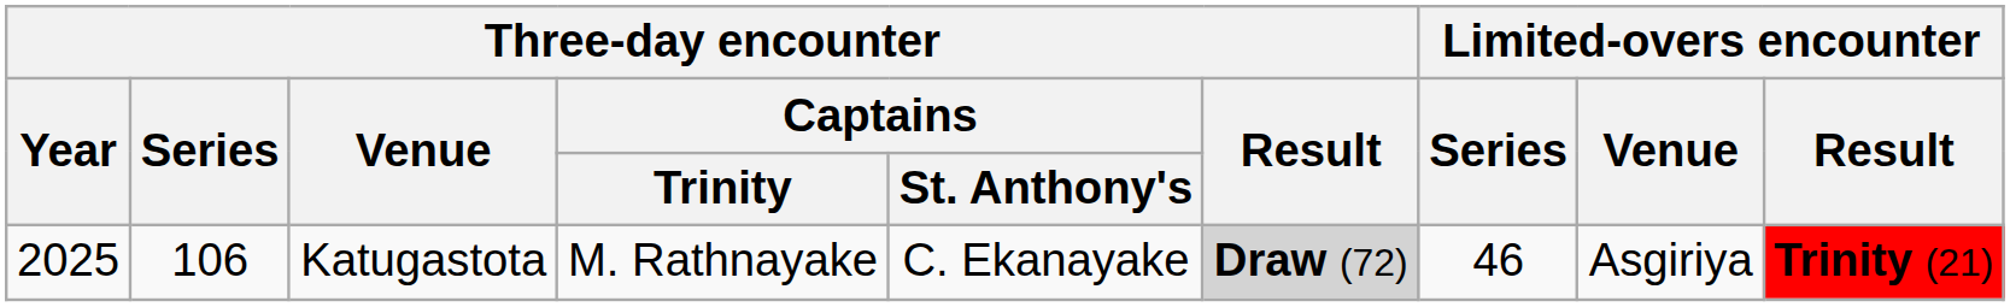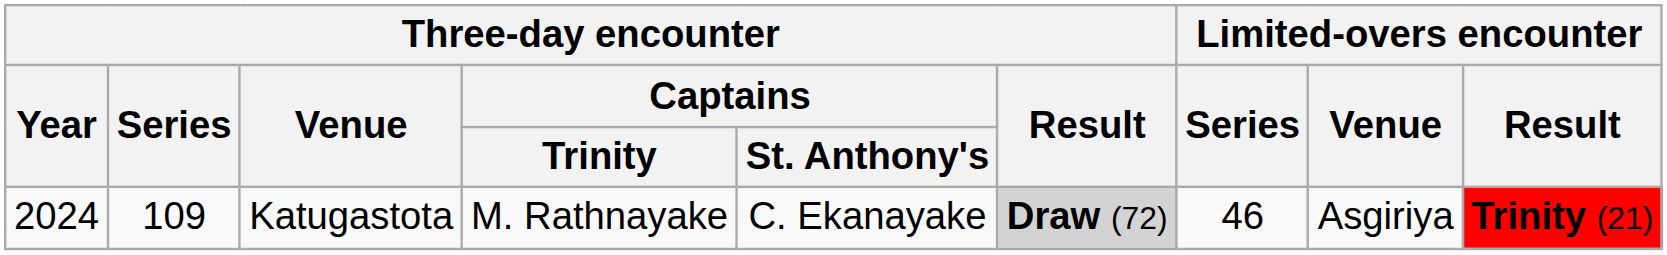 <table class="wikitable sortable sticky-header-multi mw-collapsible" style="font-size:100%; text-align:center">
 <tr>
 <th colspan=6 style="color:; background:;">Three-day encounter</th>
 <th colspan=3 style="color:; background:;">Limited-overs encounter</th>
 </tr>
 <tr>
 <th rowspan=2 class="unsortable">Year</th>
 <th rowspan=2 class="unsortable">Series</th>
 <th rowspan=2>Venue</th>
 <th colspan=2>Captains</th>
 <th rowspan=2>Result</th>
 <th rowspan=2 class="unsortable">Series</th>
 <th rowspan=2>Venue</th>
 <th rowspan=2>Result</th>
 </tr>
 <tr>
 <th class="unsortable">Trinity</th>
 <th class="unsortable">St. Anthony's</th>
 </tr>
 <tr>
-<td>2025</td>
-<td>106</td>
+<td>2024</td>
+<td>109</td>
 <td>Katugastota</td>
 <td>M. Rathnayake</td>
 <td>C. Ekanayake</td>
 <td bgcolor="#D3D3D3" align=center><span><strong>Draw</strong> <small>(72)</small></span></td>
 <td>46</td>
 <td>Asgiriya</td>
 <td bgcolor="#FF0000" align=center><span><strong>Trinity</strong> <small>(21)</small></span></td>
 </tr>
 </table>
